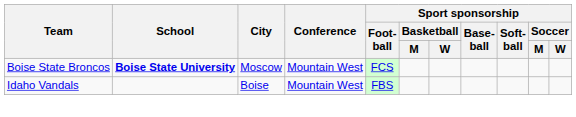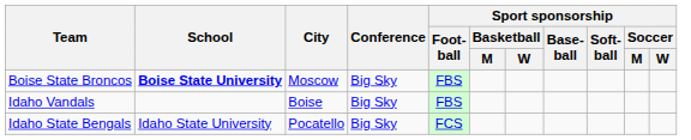 <table class="sortable wikitable">
 <tr>
 <th rowspan=3>Team</th>
 <th rowspan=3>School</th>
 <th rowspan=3>City</th>
 <th rowspan=3>Conference</th>
 <th colspan=7>Sport sponsorship</th>
 </tr>
 <tr>
 <th rowspan=2>Foot-<br>ball</th>
 <th colspan=2>Basketball</th>
 <th rowspan=2>Base-<br>ball</th>
 <th rowspan=2>Soft-<br>ball</th>
 <th colspan=2>Soccer</th>
 </tr>
 <tr>
 <th>M</th>
 <th>W</th>
 <th>M</th>
 <th>W</th>
 </tr>
 <tr>
 <td><a href='#'>Boise State Broncos</a></td>
 <td><strong><a href='#'>Boise State University</a></strong></td>
 <td><a href='#'>Moscow</a></td>
-<td><a href='#'>Mountain West</a></td>
-<td style="background:#D2FFD2; text-align:center"><a href='#'>FCS</a></td>
+<td><a href='#'>Big Sky</a></td>
+<td style="background:#D2FFD2; text-align:center"><a href='#'>FBS</a></td>
 <td></td>
 <td></td>
 <td></td>
 <td></td>
 <td></td>
 <td></td>
 </tr>
 <tr>
 <td><a href='#'>Idaho Vandals</a></td>
 <td></td>
 <td><a href='#'>Boise</a></td>
-<td><a href='#'>Mountain West</a></td>
+<td><a href='#'>Big Sky</a></td>
 <td style="background:#D2FFD2; text-align:center"><a href='#'>FBS</a></td>
 <td></td>
 <td></td>
 <td></td>
 <td></td>
 <td></td>
 <td></td>
 </tr>
+<tr>
+<td><a href='#'>Idaho State Bengals</a></td>
+<td><a href='#'>Idaho State University</a></td>
+<td><a href='#'>Pocatello</a></td>
+<td><a href='#'>Big Sky</a></td>
+<td style="background:#D2FFD2; text-align:center"><a href='#'>FCS</a></td>
+<td></td>
+<td></td>
+<td></td>
+<td></td>
+<td></td>
+<td></td>
+</tr>
 </table>
